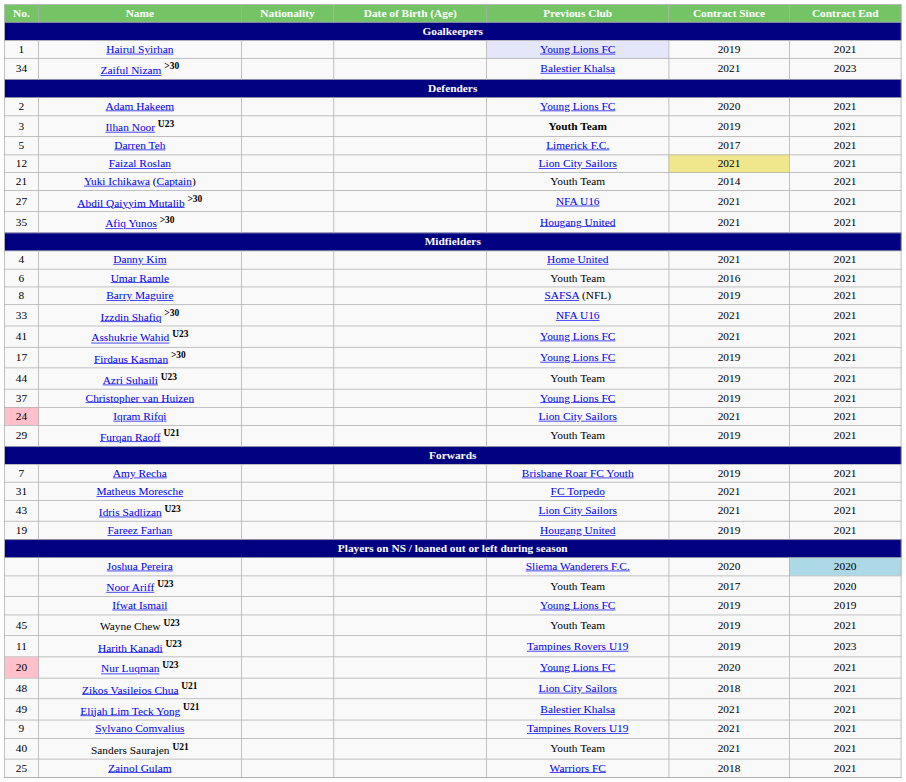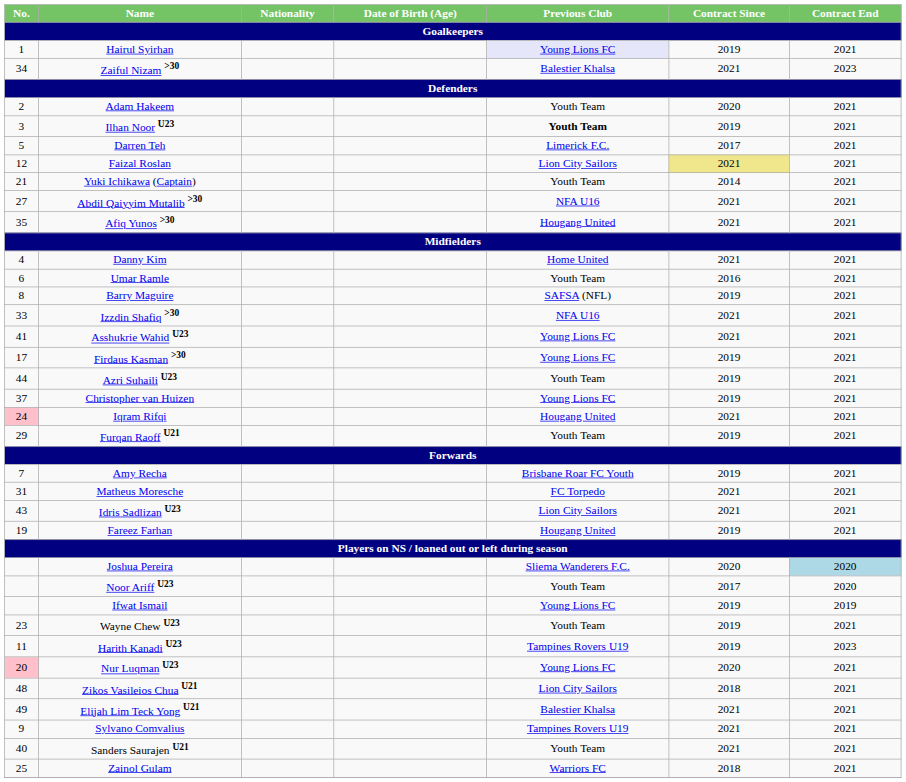 <table class="wikitable" style="text-align:center; font-size:100%; width:100%;">
 <tr>
 <th style="background:#74C365; color:white; text-align:center;">No.</th>
 <th style="background:#74C365; color:white; text-align:center;">Name</th>
 <th style="background:#74C365; color:white; text-align:center;">Nationality</th>
 <th style="background:#74C365; color:white; text-align:center;">Date of Birth (Age)</th>
 <th style="background:#74C365; color:white; text-align:center;">Previous Club</th>
 <th style="background:#74C365; color:white; text-align:center;">Contract Since</th>
 <th style="background:#74C365; color:white; text-align:center;">Contract End</th>
 </tr>
 <tr>
 <th colspan="8" style="background:navy; color:white; text-align:center;">Goalkeepers</th>
 </tr>
 <tr>
 <td>1</td>
 <td><a href='#'>Hairul Syirhan</a></td>
 <td></td>
 <td></td>
 <td style="background: lavender;"> <a href='#'>Young Lions FC</a></td>
 <td>2019</td>
 <td>2021</td>
 </tr>
 <tr>
 <td>34</td>
 <td><a href='#'>Zaiful Nizam</a> <sup><strong>>30</strong></sup></td>
 <td></td>
 <td></td>
 <td> <a href='#'>Balestier Khalsa</a></td>
 <td>2021</td>
 <td>2023</td>
 </tr>
 <tr>
 <th colspan="8" style="background:navy; color:white; text-align:center;">Defenders</th>
 </tr>
 <tr>
 <td>2</td>
 <td><a href='#'>Adam Hakeem</a></td>
 <td></td>
 <td></td>
-<td> <a href='#'>Young Lions FC</a></td>
+<td>Youth Team</td>
 <td>2020</td>
 <td>2021</td>
 </tr>
 <tr>
 <td>3</td>
 <td><a href='#'>Ilhan Noor</a> <sup><strong>U23</strong></sup></td>
 <td></td>
 <td></td>
 <td><strong>Youth Team</strong></td>
 <td>2019</td>
 <td>2021</td>
 </tr>
 <tr>
 <td>5</td>
 <td><a href='#'>Darren Teh</a></td>
 <td></td>
 <td></td>
 <td> <a href='#'>Limerick F.C.</a></td>
 <td>2017</td>
 <td>2021</td>
 </tr>
 <tr>
 <td>12</td>
 <td><a href='#'>Faizal Roslan</a></td>
 <td></td>
 <td></td>
 <td> <a href='#'>Lion City Sailors</a></td>
 <td style="background: khaki;">2021</td>
 <td>2021</td>
 </tr>
 <tr>
 <td>21</td>
 <td><a href='#'>Yuki Ichikawa</a> (<a href='#'>Captain</a>)</td>
 <td></td>
 <td></td>
 <td>Youth Team</td>
 <td>2014</td>
 <td>2021</td>
 </tr>
 <tr>
 <td>27</td>
 <td><a href='#'>Abdil Qaiyyim Mutalib</a> <sup><strong>>30</strong></sup></td>
 <td></td>
 <td></td>
 <td> <a href='#'>NFA U16</a></td>
 <td>2021</td>
 <td>2021</td>
 </tr>
 <tr>
 <td>35</td>
 <td><a href='#'>Afiq Yunos</a> <sup><strong>>30</strong></sup></td>
 <td></td>
 <td></td>
 <td> <a href='#'>Hougang United</a></td>
 <td>2021</td>
 <td>2021</td>
 </tr>
 <tr>
 <th colspan="8" style="background:navy; color:white; text-align:center;">Midfielders</th>
 </tr>
 <tr>
 <td>4</td>
 <td><a href='#'>Danny Kim</a></td>
 <td></td>
 <td></td>
 <td> <a href='#'>Home United</a></td>
 <td>2021</td>
 <td>2021</td>
 </tr>
 <tr>
 <td>6</td>
 <td><a href='#'>Umar Ramle</a></td>
 <td></td>
 <td></td>
 <td>Youth Team</td>
 <td>2016</td>
 <td>2021</td>
 </tr>
 <tr>
 <td>8</td>
 <td><a href='#'>Barry Maguire</a></td>
 <td></td>
 <td></td>
 <td> <a href='#'>SAFSA</a> (NFL)</td>
 <td>2019</td>
 <td>2021</td>
 </tr>
 <tr>
 <td>33</td>
 <td><a href='#'>Izzdin Shafiq</a> <sup><strong>>30</strong></sup></td>
 <td></td>
 <td></td>
 <td> <a href='#'>NFA U16</a></td>
 <td>2021</td>
 <td>2021</td>
 </tr>
 <tr>
 <td>41</td>
 <td><a href='#'>Asshukrie Wahid</a> <sup><strong>U23</strong></sup></td>
 <td></td>
 <td></td>
 <td> <a href='#'>Young Lions FC</a></td>
 <td>2021</td>
 <td>2021</td>
 </tr>
 <tr>
 <td>17</td>
 <td><a href='#'>Firdaus Kasman</a> <sup><strong>>30</strong></sup></td>
 <td></td>
 <td></td>
 <td> <a href='#'>Young Lions FC</a></td>
 <td>2019</td>
 <td>2021</td>
 </tr>
 <tr>
 <td>44</td>
 <td><a href='#'>Azri Suhaili</a> <sup><strong>U23</strong></sup></td>
 <td></td>
 <td></td>
 <td>Youth Team</td>
 <td>2019</td>
 <td>2021</td>
 </tr>
 <tr>
 <td>37</td>
 <td><a href='#'>Christopher van Huizen</a></td>
 <td></td>
 <td></td>
 <td> <a href='#'>Young Lions FC</a></td>
 <td>2019</td>
 <td>2021</td>
 </tr>
 <tr>
 <td style="background: pink;">24</td>
 <td><a href='#'>Iqram Rifqi</a></td>
 <td></td>
 <td></td>
-<td> <a href='#'>Lion City Sailors</a></td>
+<td> <a href='#'>Hougang United</a></td>
 <td>2021</td>
 <td>2021</td>
 </tr>
 <tr>
 <td>29</td>
 <td><a href='#'>Furqan Raoff</a> <sup><strong>U21</strong></sup></td>
 <td></td>
 <td></td>
 <td>Youth Team</td>
 <td>2019</td>
 <td>2021</td>
 </tr>
 <tr>
 <th colspan="8" style="background:navy; color:white; text-align:center;">Forwards</th>
 </tr>
 <tr>
 <td>7</td>
 <td><a href='#'>Amy Recha</a></td>
 <td></td>
 <td></td>
 <td> <a href='#'>Brisbane Roar FC Youth</a></td>
 <td>2019</td>
 <td>2021</td>
 </tr>
 <tr>
 <td>31</td>
 <td><a href='#'>Matheus Moresche</a></td>
 <td></td>
 <td></td>
 <td> <a href='#'>FC Torpedo</a></td>
 <td>2021</td>
 <td>2021</td>
 </tr>
 <tr>
 <td>43</td>
 <td><a href='#'>Idris Sadlizan</a> <sup><strong>U23</strong></sup></td>
 <td></td>
 <td></td>
 <td> <a href='#'>Lion City Sailors</a></td>
 <td>2021</td>
 <td>2021</td>
 </tr>
 <tr>
 <td>19</td>
 <td><a href='#'>Fareez Farhan</a></td>
 <td></td>
 <td></td>
 <td> <a href='#'>Hougang United</a></td>
 <td>2019</td>
 <td>2021</td>
 </tr>
 <tr>
 <th colspan="8" style="background:navy; color:white; text-align:center;">Players on NS / loaned out or left during season</th>
 </tr>
 <tr>
 <td></td>
 <td><a href='#'>Joshua Pereira</a></td>
 <td></td>
 <td></td>
 <td> <a href='#'>Sliema Wanderers F.C.</a></td>
 <td>2020</td>
 <td style="background: lightblue;">2020</td>
 </tr>
 <tr>
 <td></td>
 <td><a href='#'>Noor Ariff</a> <sup><strong>U23</strong></sup></td>
 <td></td>
 <td></td>
 <td>Youth Team</td>
 <td>2017</td>
 <td>2020</td>
 </tr>
 <tr>
 <td></td>
 <td><a href='#'>Ifwat Ismail</a></td>
 <td></td>
 <td></td>
 <td> <a href='#'>Young Lions FC</a></td>
 <td>2019</td>
 <td>2019</td>
 </tr>
 <tr>
-<td>45</td>
+<td>23</td>
 <td>Wayne Chew <sup><strong>U23</strong></sup></td>
 <td></td>
 <td></td>
 <td>Youth Team</td>
 <td>2019</td>
 <td>2021</td>
 </tr>
 <tr>
 <td>11</td>
 <td><a href='#'>Harith Kanadi</a> <sup><strong>U23</strong></sup></td>
 <td></td>
 <td></td>
 <td> <a href='#'>Tampines Rovers U19</a></td>
 <td>2019</td>
 <td>2023</td>
 </tr>
 <tr>
 <td style="background: pink;">20</td>
 <td><a href='#'>Nur Luqman</a> <sup><strong>U23</strong></sup></td>
 <td></td>
 <td></td>
 <td> <a href='#'>Young Lions FC</a></td>
 <td>2020</td>
 <td>2021</td>
 </tr>
 <tr>
 <td>48</td>
 <td><a href='#'>Zikos Vasileios Chua</a> <sup><strong>U21</strong></sup></td>
 <td> </td>
 <td></td>
 <td> <a href='#'>Lion City Sailors</a></td>
 <td>2018</td>
 <td>2021</td>
 </tr>
 <tr>
 <td>49</td>
 <td><a href='#'>Elijah Lim Teck Yong</a> <sup><strong>U21</strong></sup></td>
 <td></td>
 <td></td>
 <td> <a href='#'>Balestier Khalsa</a></td>
 <td>2021</td>
 <td>2021</td>
 </tr>
 <tr>
 <td>9</td>
 <td><a href='#'>Sylvano Comvalius</a></td>
 <td></td>
 <td></td>
 <td> <a href='#'>Tampines Rovers U19</a></td>
 <td>2021</td>
 <td>2021</td>
 </tr>
 <tr>
 <td>40</td>
 <td>Sanders Saurajen <sup><strong>U21</strong></sup></td>
 <td></td>
 <td></td>
 <td>Youth Team</td>
 <td>2021</td>
 <td>2021</td>
 </tr>
 <tr>
 <td>25</td>
 <td><a href='#'>Zainol Gulam</a></td>
 <td></td>
 <td></td>
 <td> <a href='#'>Warriors FC</a></td>
 <td>2018</td>
 <td>2021</td>
 </tr>
 <tr>
 </tr>
 </table>
